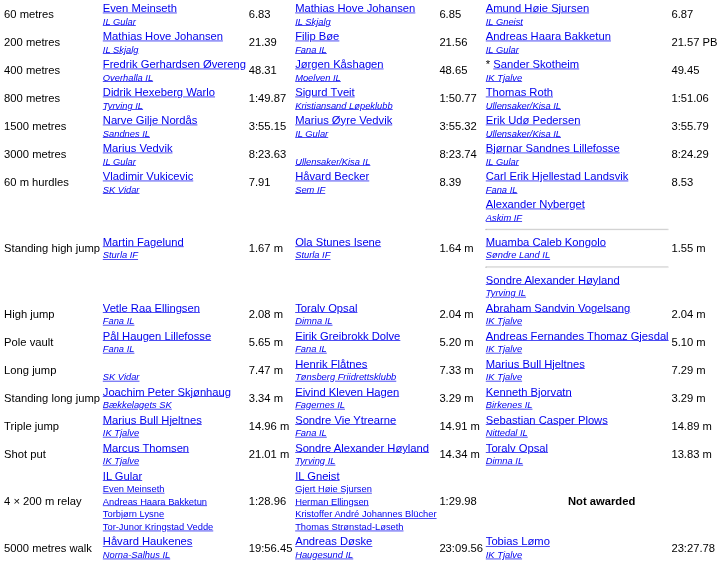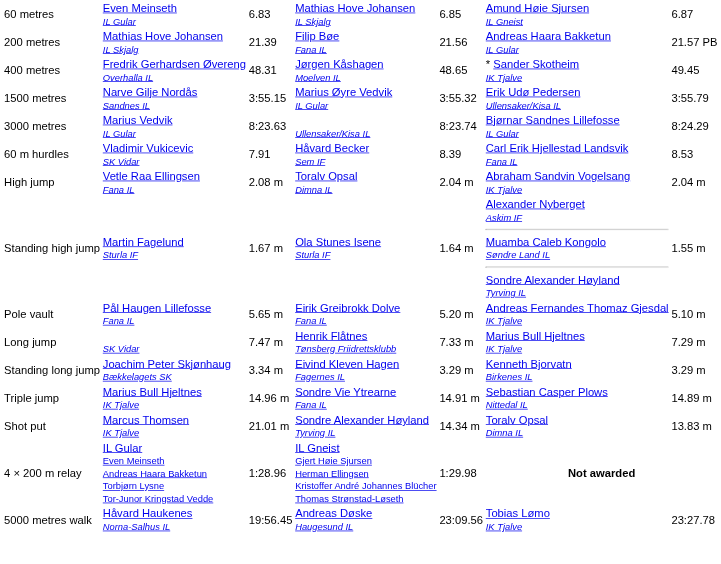 <table>
 <tr>
 <td>60 metres</td>
 <td><a href='#'>Even Meinseth</a><br><small><em><a href='#'>IL Gular</a></em></small></td>
 <td>6.83</td>
 <td><a href='#'>Mathias Hove Johansen</a><br><small><em><a href='#'>IL Skjalg</a></em></small></td>
 <td>6.85</td>
 <td><a href='#'>Amund Høie Sjursen</a><br><small><em><a href='#'>IL Gneist</a></em></small></td>
 <td>6.87</td>
 </tr>
 <tr>
 <td>200 metres</td>
 <td><a href='#'>Mathias Hove Johansen</a><br><small><em><a href='#'>IL Skjalg</a></em></small></td>
 <td>21.39</td>
 <td><a href='#'>Filip Bøe</a><br><small><em><a href='#'>Fana IL</a></em></small></td>
 <td>21.56</td>
 <td><a href='#'>Andreas Haara Bakketun</a><br><small><em><a href='#'>IL Gular</a></em></small></td>
 <td>21.57 PB</td>
 </tr>
 <tr>
 <td>400 metres</td>
 <td><a href='#'>Fredrik Gerhardsen Øvereng</a><br><small><em><a href='#'>Overhalla IL</a></em></small></td>
 <td>48.31 </td>
 <td><a href='#'>Jørgen Kåshagen</a><br><small><em><a href='#'>Moelven IL</a></em></small></td>
 <td>48.65</td>
 <td>* <a href='#'>Sander Skotheim</a><br><small><em><a href='#'>IK Tjalve</a></em></small></td>
 <td>49.45</td>
 </tr>
 <tr>
-<td>800 metres</td>
-<td><a href='#'>Didrik Hexeberg Warlo</a><br><small><em><a href='#'>Tyrving IL</a></em></small></td>
-<td>1:49.87</td>
-<td><a href='#'>Sigurd Tveit</a><br><small><em><a href='#'>Kristiansand Løpeklubb</a></em></small></td>
-<td>1:50.77</td>
-<td><a href='#'>Thomas Roth</a><br><small><em><a href='#'>Ullensaker/Kisa IL</a></em></small></td>
-<td>1:51.06</td>
-</tr>
-<tr>
 <td>1500 metres</td>
 <td><a href='#'>Narve Gilje Nordås</a><br><small><em><a href='#'>Sandnes IL</a></em></small></td>
 <td>3:55.15</td>
 <td><a href='#'>Marius Øyre Vedvik</a><br><small><em><a href='#'>IL Gular</a></em></small></td>
 <td>3:55.32</td>
 <td><a href='#'>Erik Udø Pedersen</a><br><small><em><a href='#'>Ullensaker/Kisa IL</a></em></small></td>
 <td>3:55.79</td>
 </tr>
 <tr>
 <td>3000 metres</td>
 <td><a href='#'>Marius Vedvik</a><br><small><em><a href='#'>IL Gular</a></em></small></td>
 <td>8:23.63</td>
 <td><br><small><em><a href='#'>Ullensaker/Kisa IL</a></em></small></td>
 <td>8:23.74</td>
 <td><a href='#'>Bjørnar Sandnes Lillefosse</a><br><small><em><a href='#'>IL Gular</a></em></small></td>
 <td>8:24.29</td>
 </tr>
 <tr>
 <td>60 m hurdles</td>
 <td><a href='#'>Vladimir Vukicevic</a><br><small><em><a href='#'>SK Vidar</a></em></small></td>
 <td>7.91</td>
 <td><a href='#'>Håvard Becker</a><br><small><em><a href='#'>Sem IF</a></em></small></td>
 <td>8.39</td>
 <td><a href='#'>Carl Erik Hjellestad Landsvik</a><br><small><em><a href='#'>Fana IL</a></em></small></td>
 <td>8.53</td>
 </tr>
 <tr>
+<td>High jump</td>
+<td><a href='#'>Vetle Raa Ellingsen</a><br><small><em><a href='#'>Fana IL</a></em></small></td>
+<td>2.08 m</td>
+<td><a href='#'>Toralv Opsal</a><br><small><em><a href='#'>Dimna IL</a></em></small></td>
+<td>2.04 m</td>
+<td><a href='#'>Abraham Sandvin Vogelsang</a><br><small><em><a href='#'>IK Tjalve</a></em></small></td>
+<td>2.04 m</td>
+</tr>
+<tr>
 <td>Standing high jump</td>
 <td><a href='#'>Martin Fagelund</a><br><small><em><a href='#'>Sturla IF</a></em></small></td>
 <td>1.67 m</td>
 <td><a href='#'>Ola Stunes Isene</a><br><small><em><a href='#'>Sturla IF</a></em></small></td>
 <td>1.64 m</td>
 <td><a href='#'>Alexander Nyberget</a><br><small><em><a href='#'>Askim IF</a></em></small><hr><a href='#'>Muamba Caleb Kongolo</a><br><small><em><a href='#'>Søndre Land IL</a></em></small><hr><a href='#'>Sondre Alexander Høyland</a><br><small><em><a href='#'>Tyrving IL</a></em></small></td>
 <td>1.55 m</td>
-</tr>
-<tr>
-<td>High jump</td>
-<td><a href='#'>Vetle Raa Ellingsen</a><br><small><em><a href='#'>Fana IL</a></em></small></td>
-<td>2.08 m</td>
-<td><a href='#'>Toralv Opsal</a><br><small><em><a href='#'>Dimna IL</a></em></small></td>
-<td>2.04 m</td>
-<td><a href='#'>Abraham Sandvin Vogelsang</a><br><small><em><a href='#'>IK Tjalve</a></em></small></td>
-<td>2.04 m</td>
 </tr>
 <tr>
 <td>Pole vault</td>
 <td><a href='#'>Pål Haugen Lillefosse</a><br><small><em><a href='#'>Fana IL</a></em></small></td>
 <td>5.65 m</td>
 <td><a href='#'>Eirik Greibrokk Dolve</a><br><small><em><a href='#'>Fana IL</a></em></small></td>
 <td>5.20 m</td>
 <td><a href='#'>Andreas Fernandes Thomaz Gjesdal</a><br><small><em><a href='#'>IK Tjalve</a></em></small></td>
 <td>5.10 m</td>
 </tr>
 <tr>
 <td>Long jump</td>
 <td><br><small><em><a href='#'>SK Vidar</a></em></small></td>
 <td>7.47 m</td>
 <td><a href='#'>Henrik Flåtnes</a><br><small><em><a href='#'>Tønsberg Friidrettsklubb</a></em></small></td>
 <td>7.33 m</td>
 <td><a href='#'>Marius Bull Hjeltnes</a><br><small><em><a href='#'>IK Tjalve</a></em></small></td>
 <td>7.29 m</td>
 </tr>
 <tr>
 <td>Standing long jump</td>
 <td><a href='#'>Joachim Peter Skjønhaug</a><br><small><em><a href='#'>Bækkelagets SK</a></em></small></td>
 <td>3.34 m</td>
 <td><a href='#'>Eivind Kleven Hagen</a><br><small><em><a href='#'>Fagernes IL</a></em></small></td>
 <td>3.29 m</td>
 <td><a href='#'>Kenneth Bjorvatn</a><br><small><em><a href='#'>Birkenes IL</a></em></small></td>
 <td>3.29 m</td>
 </tr>
 <tr>
 <td>Triple jump</td>
 <td><a href='#'>Marius Bull Hjeltnes</a><br><small><em><a href='#'>IK Tjalve</a></em></small></td>
 <td>14.96 m</td>
 <td><a href='#'>Sondre Vie Ytrearne</a><br><small><em><a href='#'>Fana IL</a></em></small></td>
 <td>14.91 m</td>
 <td><a href='#'>Sebastian Casper Plows</a><br><small><em><a href='#'>Nittedal IL</a></em></small></td>
 <td>14.89 m</td>
 </tr>
 <tr>
 <td>Shot put</td>
 <td><a href='#'>Marcus Thomsen</a><br><small><em><a href='#'>IK Tjalve</a></em></small></td>
 <td>21.01 m</td>
 <td><a href='#'>Sondre Alexander Høyland</a><br><small><em><a href='#'>Tyrving IL</a></em></small></td>
 <td>14.34 m</td>
 <td><a href='#'>Toralv Opsal</a><br><small><em><a href='#'>Dimna IL</a></em></small></td>
 <td>13.83 m</td>
 </tr>
 <tr>
 <td>4 × 200 m relay</td>
 <td><a href='#'>IL Gular</a><br><small><a href='#'>Even Meinseth</a><br><a href='#'>Andreas Haara Bakketun</a><br><a href='#'>Torbjørn Lysne</a><br><a href='#'>Tor-Junor Kringstad Vedde</a></small></td>
 <td>1:28.96</td>
 <td><a href='#'>IL Gneist</a><br><small><a href='#'>Gjert Høie Sjursen</a><br><a href='#'>Herman Ellingsen</a><br><a href='#'>Kristoffer André Johannes Blücher</a><br><a href='#'>Thomas Strønstad-Løseth</a></small></td>
 <td>1:29.98</td>
 <th colspan=2>Not awarded</th>
 </tr>
 <tr>
 <td>5000 metres walk</td>
 <td><a href='#'>Håvard Haukenes</a><br><small><em><a href='#'>Norna-Salhus IL</a></em></small></td>
 <td>19:56.45</td>
 <td><a href='#'>Andreas Døske</a><br><small><em><a href='#'>Haugesund IL</a></em></small></td>
 <td>23:09.56</td>
 <td><a href='#'>Tobias Lømo</a><br><small><em><a href='#'>IK Tjalve</a></em></small></td>
 <td>23:27.78</td>
 </tr>
 </table>
